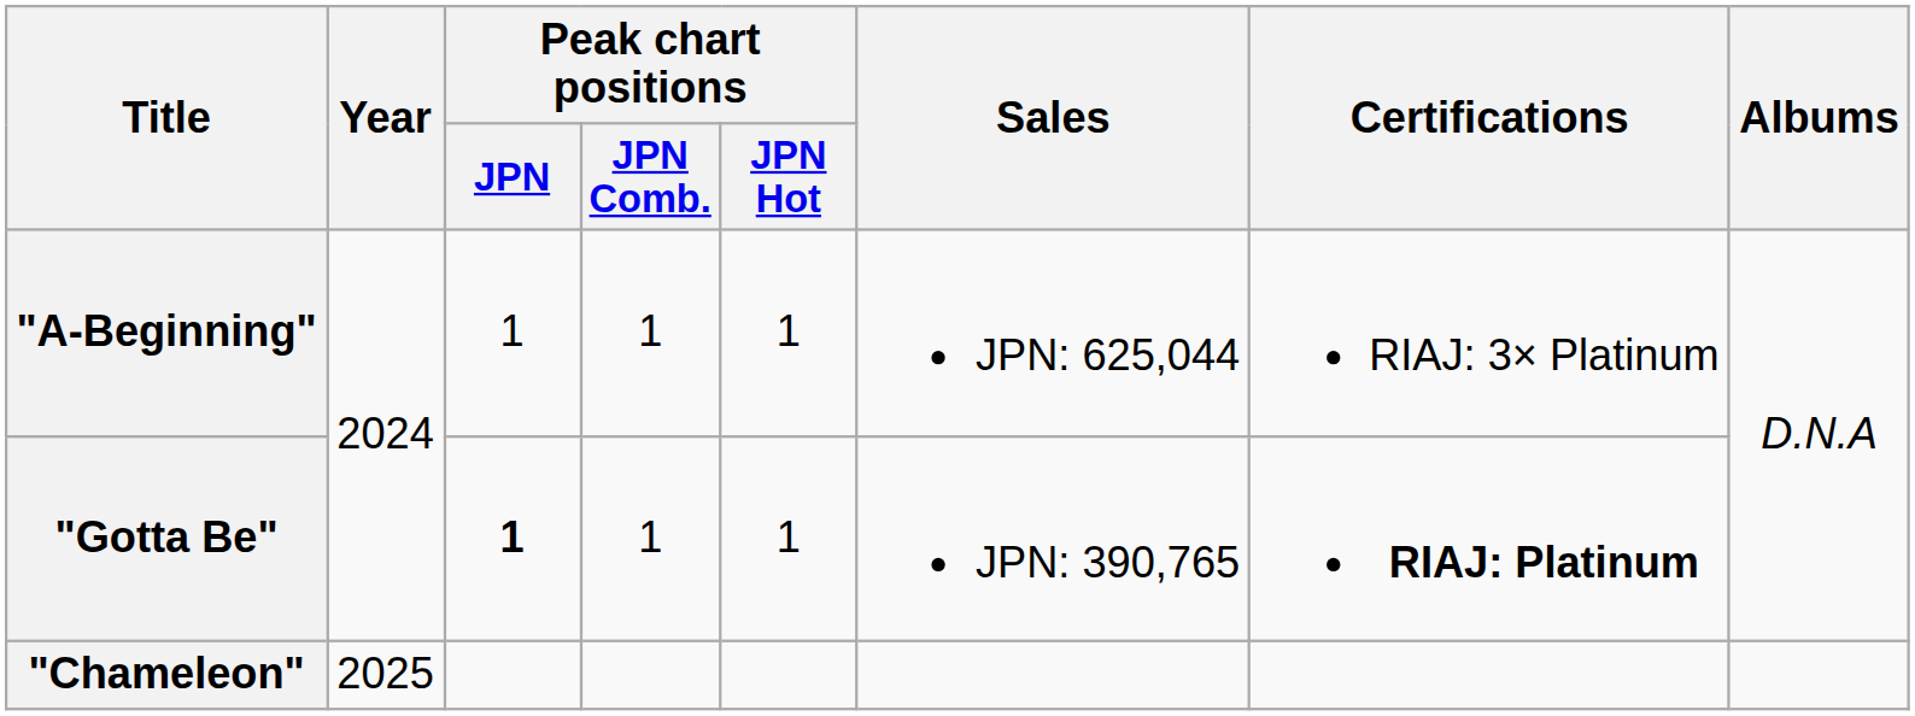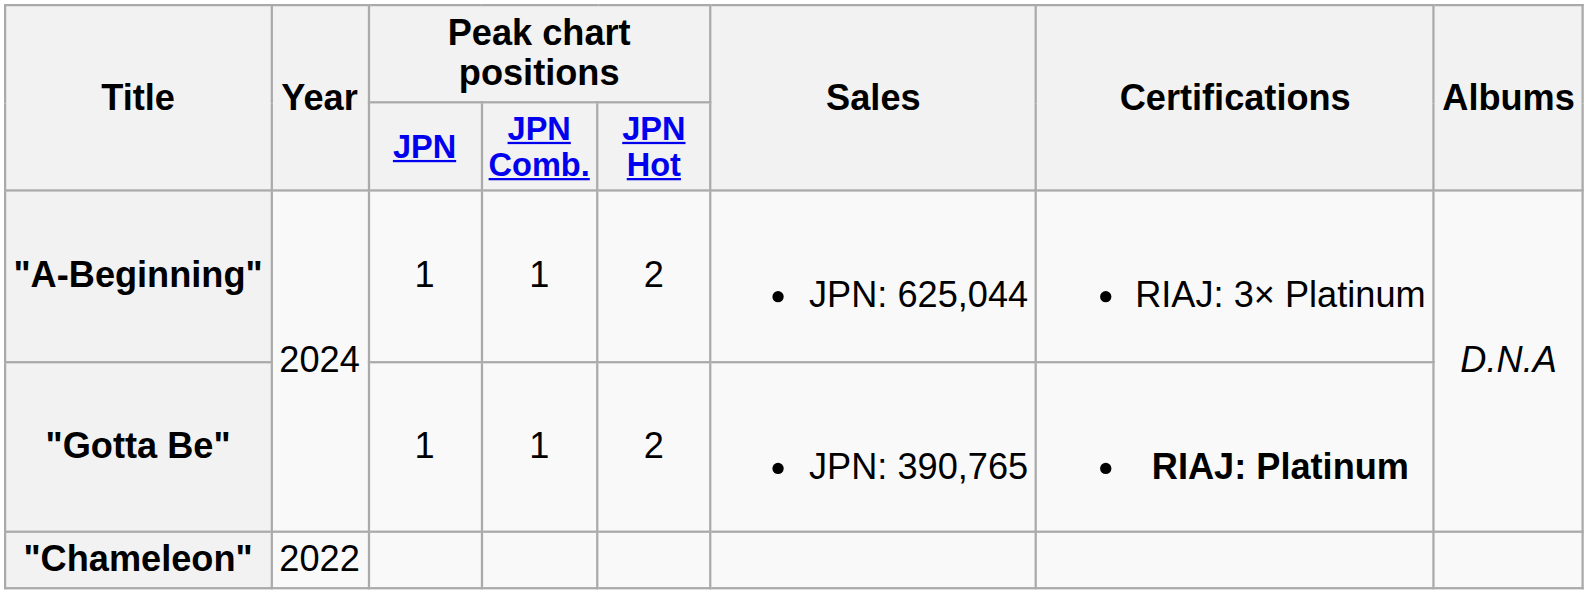 <table class="wikitable plainrowheaders" style="text-align:center">
 <tr>
 <th scope="col" rowspan="2">Title</th>
 <th scope="col" rowspan="2">Year</th>
 <th scope="col" colspan="3">Peak chart positions</th>
 <th scope="col" rowspan="2">Sales</th>
 <th scope="col" rowspan="2">Certifications</th>
 <th scope="col" rowspan="2">Albums</th>
 </tr>
 <tr>
 <th scope="col" style="width:3em;font-size:90%"><a href='#'>JPN</a><br></th>
 <th scope="col" style="width:3em;font-size:90%"><a href='#'>JPN<br>Comb.</a><br></th>
 <th scope="col" style="width:3em;font-size:90%"><a href='#'>JPN<br>Hot</a><br></th>
 </tr>
 <tr>
 <th scope="row">"A-Beginning"</th>
 <td rowspan="2">2024</td>
 <td>1</td>
 <td>1</td>
-<td>1</td>
+<td>2</td>
 <td><br><ul><li>JPN: 625,044</li></ul></td>
 <td><br><ul><li>RIAJ: 3× Platinum </li></ul></td>
 <td rowspan="2"><em>D.N.A</em></td>
 </tr>
 <tr>
 <th scope="row">"Gotta Be"</th>
-<td><strong>1</strong></td>
 <td>1</td>
 <td>1</td>
+<td>2</td>
 <td><br><ul><li>JPN: 390,765</li></ul></td>
 <td><strong><br><ul><li>RIAJ: Platinum </li></ul></strong></td>
 </tr>
 <tr>
 <th>"Chameleon"</th>
-<td>2025</td>
+<td>2022</td>
 <td></td>
 <td></td>
 <td></td>
 <td></td>
 <td></td>
 <td></td>
 </tr>
 </table>
